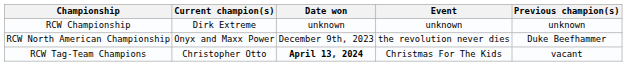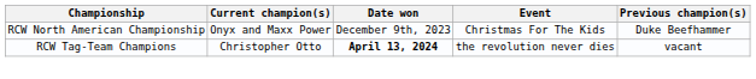 <table class="wikitable" style="background:#fcfdff; font-size:95%; text-align: center;">
 <tr>
 <th>Championship</th>
 <th>Current champion(s)</th>
 <th>Date won</th>
 <th>Event</th>
 <th>Previous champion(s)</th>
 </tr>
 <tr>
-<td>RCW Championship</td>
-<td>Dirk Extreme</td>
-<td>unknown</td>
-<td>unknown</td>
-<td>unknown</td>
-</tr>
-<tr>
 <td>RCW North American Championship</td>
 <td>Onyx and Maxx Power</td>
 <td>December 9th, 2023</td>
-<td>the revolution never dies</td>
+<td>Christmas For The Kids</td>
 <td>Duke Beefhammer</td>
 </tr>
 <tr>
 <td>RCW Tag-Team Champions</td>
 <td>Christopher Otto</td>
 <td><strong>April 13, 2024</strong></td>
-<td>Christmas For The Kids</td>
+<td>the revolution never dies</td>
 <td>vacant</td>
 </tr>
 </table>
